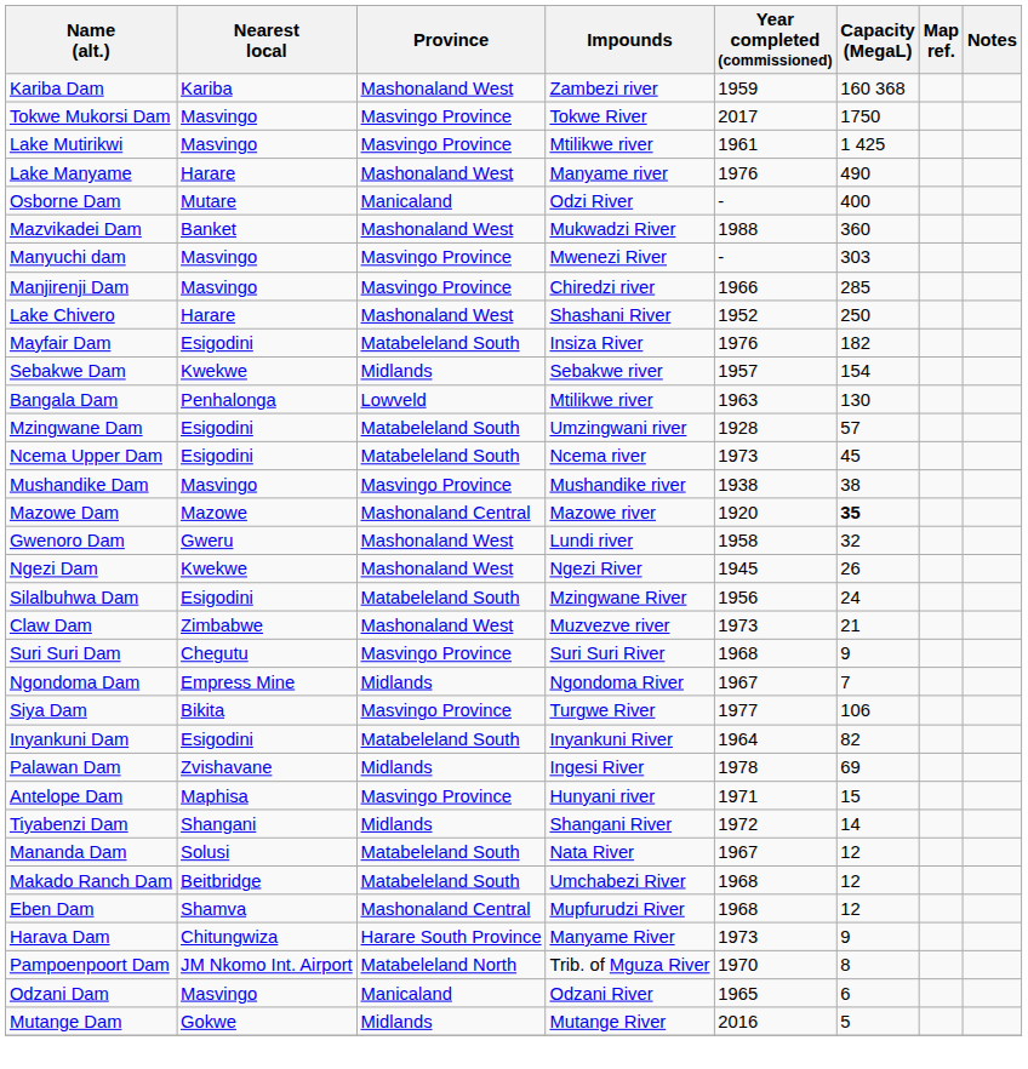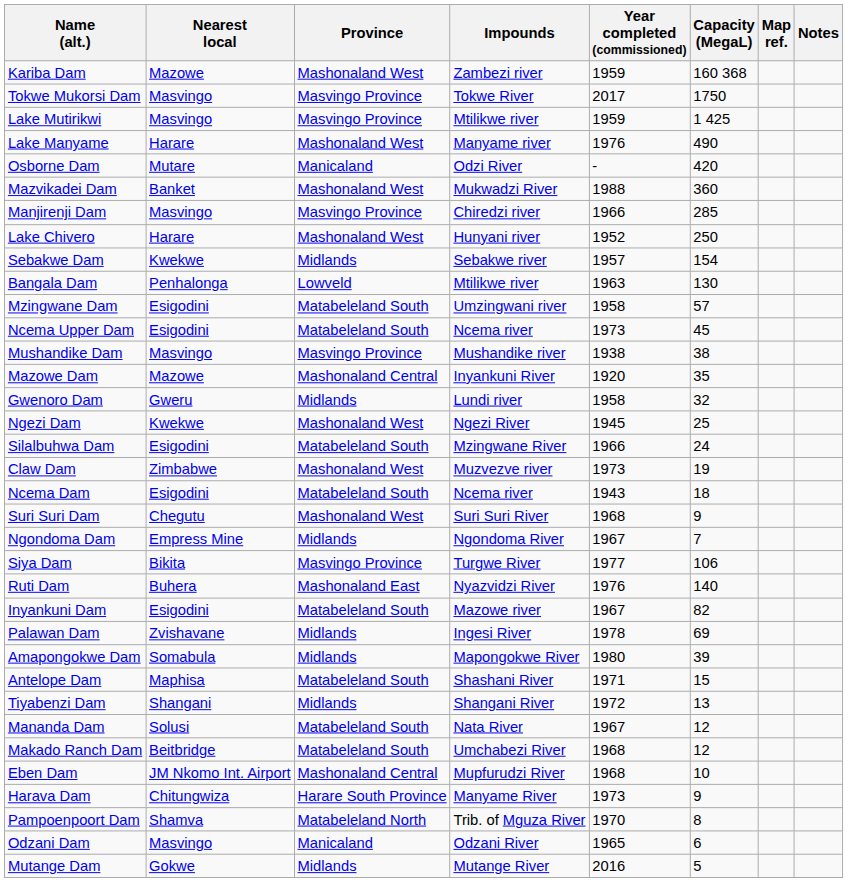 <table class="wikitable sortable" style="font-size: 95%;">
 <tr>
 <th>Name<br>(alt.)</th>
 <th>Nearest<br>local</th>
 <th>Province</th>
 <th>Impounds</th>
 <th>Year<br>completed<br><small>(commissioned)</small></th>
 <th>Capacity<br>(MegaL)</th>
 <th>Map<br>ref.</th>
 <th>Notes</th>
 </tr>
 <tr>
 <td><a href='#'>Kariba Dam</a></td>
-<td><a href='#'>Kariba</a></td>
+<td><a href='#'>Mazowe</a></td>
 <td><a href='#'>Mashonaland West</a></td>
 <td><a href='#'>Zambezi river</a></td>
 <td>1959</td>
 <td>160 368<br></td>
 <td></td>
 <td></td>
 </tr>
 <tr>
 <td><a href='#'>Tokwe Mukorsi Dam</a></td>
 <td><a href='#'>Masvingo</a></td>
 <td><a href='#'>Masvingo Province</a></td>
 <td><a href='#'>Tokwe River</a></td>
 <td>2017</td>
 <td>1750</td>
 <td></td>
 <td></td>
 </tr>
 <tr>
 <td><a href='#'>Lake Mutirikwi</a></td>
 <td><a href='#'>Masvingo</a></td>
 <td><a href='#'>Masvingo Province</a></td>
 <td><a href='#'>Mtilikwe river</a></td>
-<td>1961</td>
+<td>1959</td>
 <td>1 425<br></td>
 <td></td>
 <td></td>
 </tr>
 <tr>
 <td><a href='#'>Lake Manyame</a></td>
 <td><a href='#'>Harare</a></td>
 <td><a href='#'>Mashonaland West</a></td>
 <td><a href='#'>Manyame river</a></td>
 <td>1976</td>
 <td>490<br></td>
 <td></td>
 <td></td>
 </tr>
 <tr>
 <td><a href='#'>Osborne Dam</a></td>
 <td><a href='#'>Mutare</a></td>
 <td><a href='#'>Manicaland</a></td>
 <td><a href='#'>Odzi River</a></td>
 <td>-</td>
-<td>400<br></td>
+<td>420<br></td>
 <td></td>
 <td></td>
 </tr>
 <tr>
 <td><a href='#'>Mazvikadei Dam</a></td>
 <td><a href='#'>Banket</a></td>
 <td><a href='#'>Mashonaland West</a></td>
 <td><a href='#'>Mukwadzi River</a></td>
 <td>1988</td>
 <td>360<br></td>
-<td></td>
-<td></td>
-</tr>
-<tr>
-<td><a href='#'>Manyuchi dam</a></td>
-<td><a href='#'>Masvingo</a></td>
-<td><a href='#'>Masvingo Province</a></td>
-<td><a href='#'>Mwenezi River</a></td>
-<td>-</td>
-<td>303<br></td>
 <td></td>
 <td></td>
 </tr>
 <tr>
 <td><a href='#'>Manjirenji Dam</a></td>
 <td><a href='#'>Masvingo</a></td>
 <td><a href='#'>Masvingo Province</a></td>
 <td><a href='#'>Chiredzi river</a></td>
 <td>1966</td>
 <td>285<br></td>
 <td></td>
 <td></td>
 </tr>
 <tr>
 <td><a href='#'>Lake Chivero</a></td>
 <td><a href='#'>Harare</a></td>
 <td><a href='#'>Mashonaland West</a></td>
-<td><a href='#'>Shashani River</a></td>
+<td><a href='#'>Hunyani river</a></td>
 <td>1952</td>
 <td>250</td>
-<td></td>
-<td></td>
-</tr>
-<tr>
-<td><a href='#'>Mayfair Dam</a></td>
-<td><a href='#'>Esigodini</a></td>
-<td><a href='#'>Matabeleland South</a></td>
-<td><a href='#'>Insiza River</a></td>
-<td>1976</td>
-<td>182</td>
 <td></td>
 <td></td>
 </tr>
 <tr>
 <td><a href='#'>Sebakwe Dam</a></td>
 <td><a href='#'>Kwekwe</a></td>
 <td><a href='#'>Midlands</a></td>
 <td><a href='#'>Sebakwe river</a></td>
 <td>1957</td>
 <td>154<br></td>
 <td></td>
 <td></td>
 </tr>
 <tr>
 <td><a href='#'>Bangala Dam</a></td>
 <td><a href='#'>Penhalonga</a></td>
 <td><a href='#'>Lowveld</a></td>
 <td><a href='#'>Mtilikwe river</a></td>
 <td>1963</td>
 <td>130<br></td>
 <td></td>
 <td></td>
 </tr>
 <tr>
 <td><a href='#'>Mzingwane Dam</a></td>
 <td><a href='#'>Esigodini</a></td>
 <td><a href='#'>Matabeleland South</a></td>
 <td><a href='#'>Umzingwani river</a></td>
-<td>1928</td>
+<td>1958</td>
 <td>57<br></td>
 <td></td>
 <td></td>
 </tr>
 <tr>
 <td><a href='#'>Ncema Upper Dam</a></td>
 <td><a href='#'>Esigodini</a></td>
 <td><a href='#'>Matabeleland South</a></td>
 <td><a href='#'>Ncema river</a></td>
 <td>1973</td>
 <td>45<br></td>
 <td></td>
 <td></td>
 </tr>
 <tr>
 <td><a href='#'>Mushandike Dam</a></td>
 <td><a href='#'>Masvingo</a></td>
 <td><a href='#'>Masvingo Province</a></td>
 <td><a href='#'>Mushandike river</a></td>
 <td>1938</td>
 <td>38<br></td>
 <td></td>
 <td></td>
 </tr>
 <tr>
 <td><a href='#'>Mazowe Dam</a></td>
 <td><a href='#'>Mazowe</a></td>
 <td><a href='#'>Mashonaland Central</a></td>
-<td><a href='#'>Mazowe river</a></td>
+<td><a href='#'>Inyankuni River</a></td>
 <td>1920</td>
-<td><strong>35<br></strong></td>
+<td>35<br></td>
 <td></td>
 <td></td>
 </tr>
 <tr>
 <td><a href='#'>Gwenoro Dam</a></td>
 <td><a href='#'>Gweru</a></td>
-<td><a href='#'>Mashonaland West</a></td>
+<td><a href='#'>Midlands</a></td>
 <td><a href='#'>Lundi river</a></td>
 <td>1958</td>
 <td>32<br></td>
 <td></td>
 <td></td>
 </tr>
 <tr>
 <td><a href='#'>Ngezi Dam</a></td>
 <td><a href='#'>Kwekwe</a></td>
 <td><a href='#'>Mashonaland West</a></td>
 <td><a href='#'>Ngezi River</a></td>
 <td>1945</td>
-<td>26</td>
+<td>25</td>
 <td></td>
 <td></td>
 </tr>
 <tr>
 <td><a href='#'>Silalbuhwa Dam</a></td>
 <td><a href='#'>Esigodini</a></td>
 <td><a href='#'>Matabeleland South</a></td>
 <td><a href='#'>Mzingwane River</a></td>
-<td>1956</td>
+<td>1966</td>
 <td>24</td>
 <td></td>
 <td></td>
 </tr>
 <tr>
 <td><a href='#'>Claw Dam</a></td>
 <td><a href='#'>Zimbabwe</a></td>
 <td><a href='#'>Mashonaland West</a></td>
 <td><a href='#'>Muzvezve river</a></td>
 <td>1973</td>
-<td>21<br></td>
+<td>19<br></td>
+<td></td>
+<td></td>
+</tr>
+<tr>
+<td><a href='#'>Ncema Dam</a></td>
+<td><a href='#'>Esigodini</a></td>
+<td><a href='#'>Matabeleland South</a></td>
+<td><a href='#'>Ncema river</a></td>
+<td>1943</td>
+<td>18<br></td>
 <td></td>
 <td></td>
 </tr>
 <tr>
 <td><a href='#'>Suri Suri Dam</a></td>
 <td><a href='#'>Chegutu</a></td>
-<td><a href='#'>Masvingo Province</a></td>
+<td><a href='#'>Mashonaland West</a></td>
 <td><a href='#'>Suri Suri River</a></td>
 <td>1968</td>
 <td>9</td>
 <td></td>
 <td></td>
 </tr>
 <tr>
 <td><a href='#'>Ngondoma Dam</a></td>
 <td><a href='#'>Empress Mine</a></td>
 <td><a href='#'>Midlands</a></td>
 <td><a href='#'>Ngondoma River</a></td>
 <td>1967</td>
 <td>7<br></td>
 <td></td>
 <td></td>
 </tr>
 <tr>
 <td><a href='#'>Siya Dam</a></td>
 <td><a href='#'>Bikita</a></td>
 <td><a href='#'>Masvingo Province</a></td>
 <td><a href='#'>Turgwe River</a></td>
 <td>1977</td>
 <td>106</td>
 <td></td>
 <td></td>
 </tr>
 <tr>
+<td><a href='#'>Ruti Dam</a></td>
+<td><a href='#'>Buhera</a></td>
+<td><a href='#'>Mashonaland East</a></td>
+<td><a href='#'>Nyazvidzi River</a></td>
+<td>1976</td>
+<td>140</td>
+<td></td>
+<td></td>
+</tr>
+<tr>
 <td><a href='#'>Inyankuni Dam</a></td>
 <td><a href='#'>Esigodini</a></td>
 <td><a href='#'>Matabeleland South</a></td>
-<td><a href='#'>Inyankuni River</a></td>
-<td>1964</td>
+<td><a href='#'>Mazowe river</a></td>
+<td>1967</td>
 <td>82</td>
 <td></td>
 <td></td>
 </tr>
 <tr>
 <td><a href='#'>Palawan Dam</a></td>
 <td><a href='#'>Zvishavane</a></td>
 <td><a href='#'>Midlands</a></td>
 <td><a href='#'>Ingesi River</a></td>
 <td>1978</td>
 <td>69</td>
 <td></td>
 <td></td>
 </tr>
 <tr>
+<td><a href='#'>Amapongokwe Dam</a></td>
+<td><a href='#'>Somabula</a></td>
+<td><a href='#'>Midlands</a></td>
+<td><a href='#'>Mapongokwe River</a></td>
+<td>1980</td>
+<td>39</td>
+<td></td>
+<td></td>
+</tr>
+<tr>
 <td><a href='#'>Antelope Dam</a></td>
 <td><a href='#'>Maphisa</a></td>
-<td><a href='#'>Masvingo Province</a></td>
-<td><a href='#'>Hunyani river</a></td>
+<td><a href='#'>Matabeleland South</a></td>
+<td><a href='#'>Shashani River</a></td>
 <td>1971</td>
 <td>15</td>
 <td></td>
 <td></td>
 </tr>
 <tr>
 <td><a href='#'>Tiyabenzi Dam</a></td>
 <td><a href='#'>Shangani</a></td>
 <td><a href='#'>Midlands</a></td>
 <td><a href='#'>Shangani River</a></td>
 <td>1972</td>
-<td>14</td>
+<td>13</td>
 <td></td>
 <td></td>
 </tr>
 <tr>
 <td><a href='#'>Mananda Dam</a></td>
 <td><a href='#'>Solusi</a></td>
 <td><a href='#'>Matabeleland South</a></td>
 <td><a href='#'>Nata River</a></td>
 <td>1967</td>
 <td>12</td>
 <td></td>
 <td></td>
 </tr>
 <tr>
 <td><a href='#'>Makado Ranch Dam</a></td>
 <td><a href='#'>Beitbridge</a></td>
 <td><a href='#'>Matabeleland South</a></td>
 <td><a href='#'>Umchabezi River</a></td>
 <td>1968</td>
 <td>12</td>
 <td></td>
 <td></td>
 </tr>
 <tr>
 <td><a href='#'>Eben Dam</a></td>
-<td><a href='#'>Shamva</a></td>
+<td><a href='#'>JM Nkomo Int. Airport</a></td>
 <td><a href='#'>Mashonaland Central</a></td>
 <td><a href='#'>Mupfurudzi River</a></td>
 <td>1968</td>
-<td>12</td>
+<td>10</td>
 <td></td>
 <td></td>
 </tr>
 <tr>
 <td><a href='#'>Harava Dam</a></td>
 <td><a href='#'>Chitungwiza</a></td>
 <td><a href='#'>Harare South Province</a></td>
 <td><a href='#'>Manyame River</a></td>
 <td>1973</td>
 <td>9</td>
 <td></td>
 <td></td>
 </tr>
 <tr>
 <td><a href='#'>Pampoenpoort Dam</a></td>
-<td><a href='#'>JM Nkomo Int. Airport</a></td>
+<td><a href='#'>Shamva</a></td>
 <td><a href='#'>Matabeleland North</a></td>
 <td>Trib. of <a href='#'>Mguza River</a></td>
 <td>1970</td>
 <td>8</td>
 <td></td>
 <td></td>
 </tr>
 <tr>
 <td><a href='#'>Odzani Dam</a></td>
 <td><a href='#'>Masvingo</a></td>
 <td><a href='#'>Manicaland</a></td>
 <td><a href='#'>Odzani River</a></td>
 <td>1965</td>
 <td>6</td>
 <td></td>
 <td></td>
 </tr>
 <tr>
 <td><a href='#'>Mutange Dam</a></td>
 <td><a href='#'>Gokwe</a></td>
 <td><a href='#'>Midlands</a></td>
 <td><a href='#'>Mutange River</a></td>
 <td>2016</td>
 <td>5</td>
 <td></td>
 <td></td>
 </tr>
 <tr>
 </tr>
 </table>
